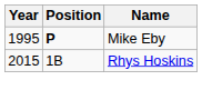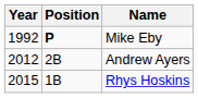 <table class="wikitable">
 <tr>
 <th>Year</th>
 <th>Position</th>
 <th>Name</th>
 </tr>
 <tr>
-<td>1995</td>
+<td>1992</td>
 <td><strong>P</strong></td>
 <td>Mike Eby</td>
+</tr>
+<tr>
+<td>2012</td>
+<td>2B</td>
+<td>Andrew Ayers</td>
 </tr>
 <tr>
 <td>2015</td>
 <td>1B</td>
 <td><a href='#'>Rhys Hoskins</a></td>
 </tr>
 </table>
